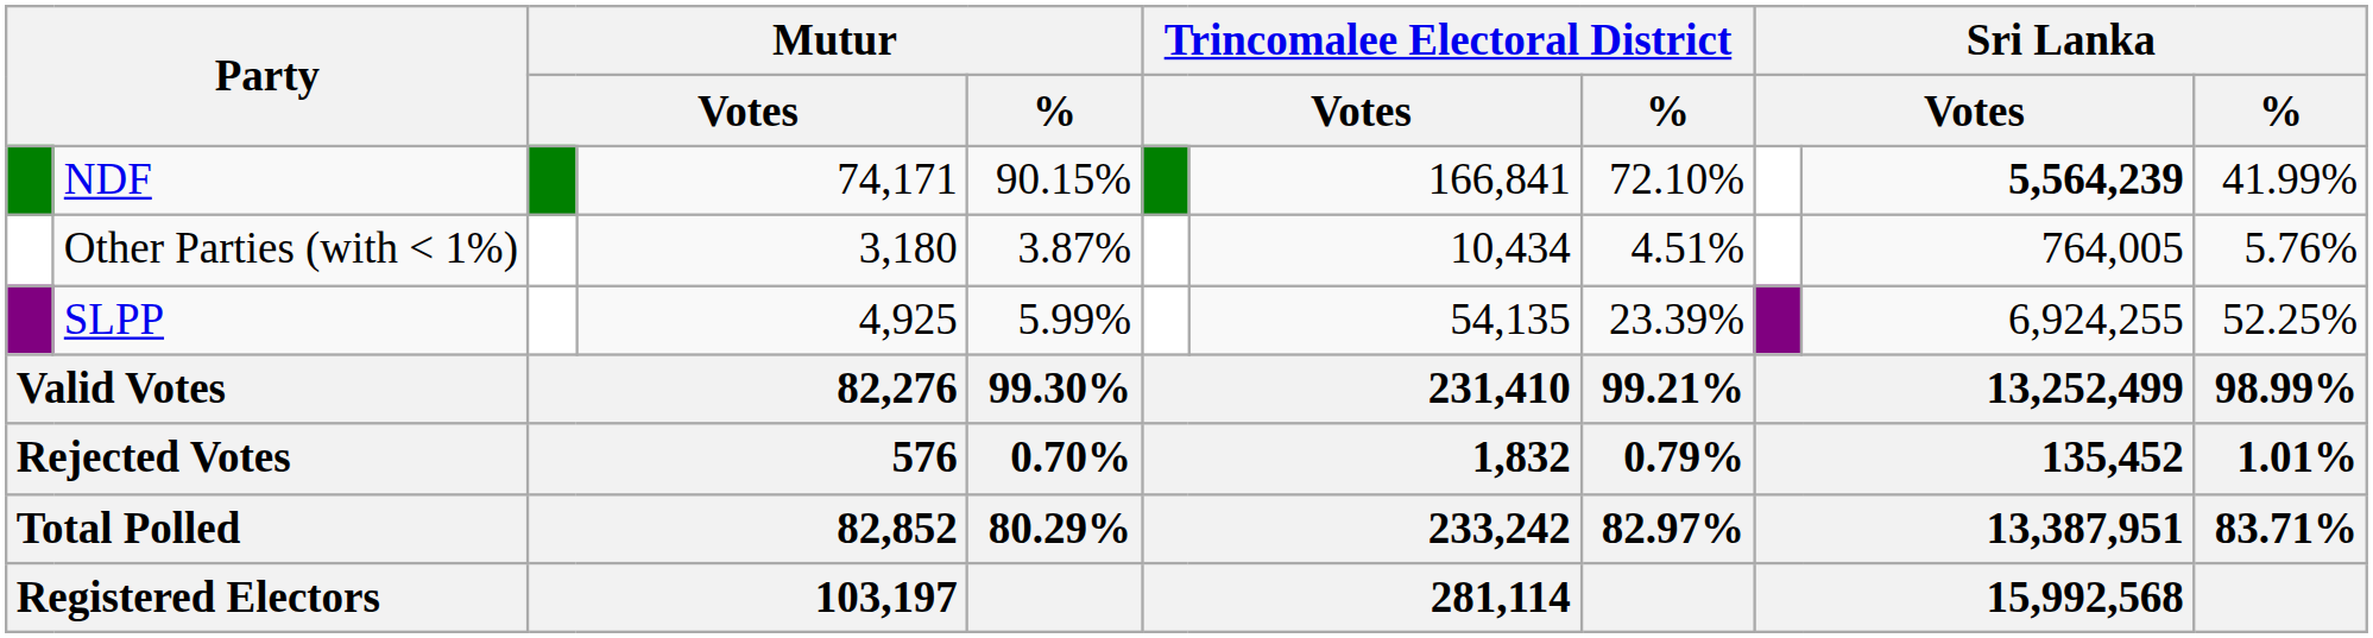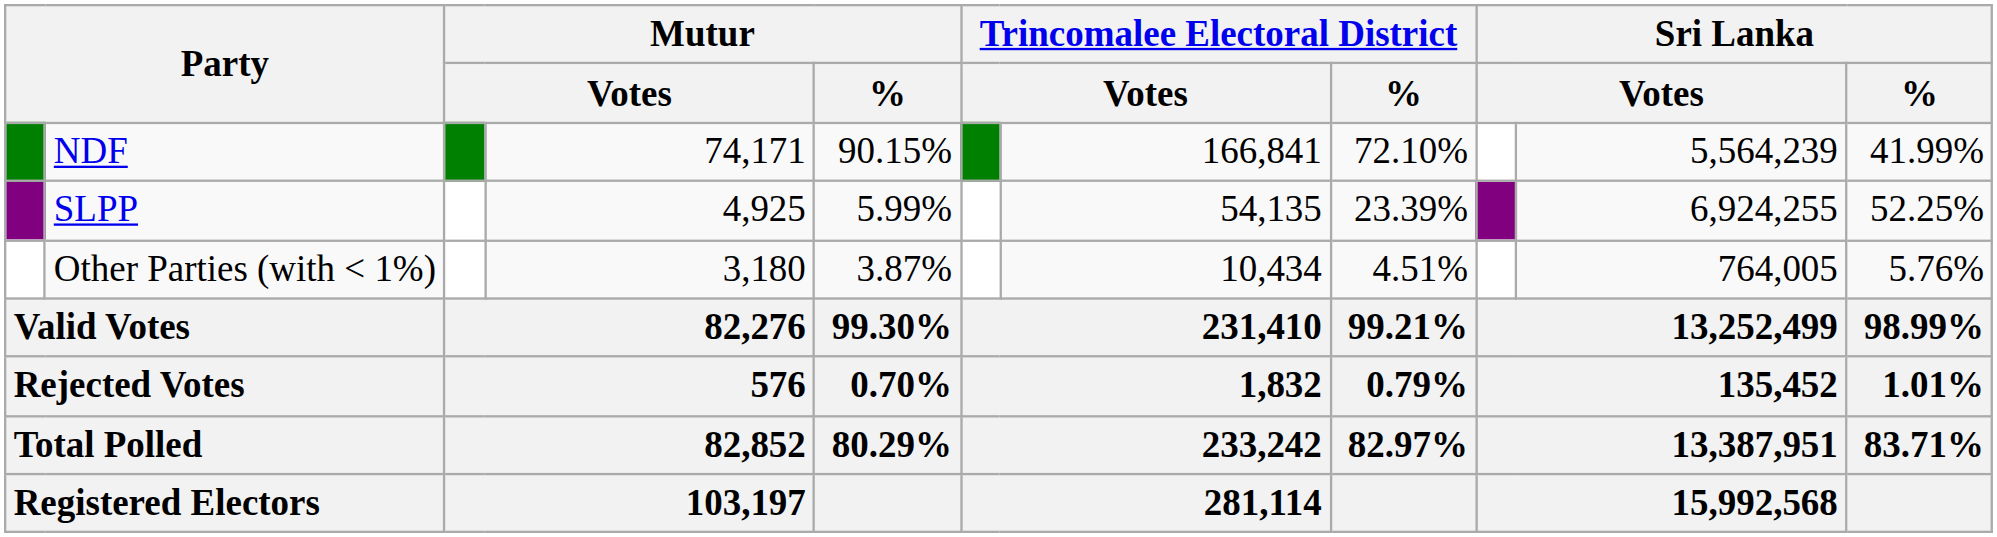 <table class="wikitable">
 <tr>
 <th colspan="2" width="144px"rowspan="2">Party</th>
 <th colspan="3" width="216px">Mutur</th>
 <th colspan="3" width="216px"><a href='#'>Trincomalee Electoral District</a></th>
 <th colspan="3" width="216px">Sri Lanka</th>
 </tr>
 <tr>
 <th colspan="2" width="144px">Votes</th>
 <th>%</th>
 <th colspan="2" width="144px">Votes</th>
 <th>%</th>
 <th colspan="2" width="144px">Votes</th>
 <th>%</th>
 </tr>
 <tr>
 <td style="background-color:green;" width="10px"></td>
 <td style="text-align:left;"><a href='#'>NDF</a></td>
 <td style="background-color:green;" width="10px"></td>
 <td style="text-align:right;">74,171</td>
 <td style="text-align:right;">90.15%</td>
 <td style="background-color:green;" width="10px"></td>
 <td style="text-align:right;">166,841</td>
 <td style="text-align:right;">72.10%</td>
 <td style="background-color:white;" width="10px"></td>
-<td style="text-align:right;"><strong>5,564,239</strong></td>
+<td style="text-align:right;">5,564,239</td>
 <td style="text-align:right;">41.99%</td>
+</tr>
+<tr>
+<td style="background-color:purple;" width="10px"></td>
+<td style="text-align:left;"><a href='#'>SLPP</a></td>
+<td style="background-color:white;" width="10px"></td>
+<td style="text-align:right;">4,925</td>
+<td style="text-align:right;">5.99%</td>
+<td style="background-color:white;" width="10px"></td>
+<td style="text-align:right;">54,135</td>
+<td style="text-align:right;">23.39%</td>
+<td style="background-color:purple;" width="10px"></td>
+<td style="text-align:right;">6,924,255</td>
+<td style="text-align:right;">52.25%</td>
 </tr>
 <tr>
 <td style="background-color:white;" width="10px"></td>
 <td style="text-align:left;">Other Parties (with < 1%)</td>
 <td style="background-color:white;" width="10px"></td>
 <td style="text-align:right;">3,180</td>
 <td style="text-align:right;">3.87%</td>
 <td style="background-color:white;" width="10px"></td>
 <td style="text-align:right;">10,434</td>
 <td style="text-align:right;">4.51%</td>
 <td style="background-color:white;" width="10px"></td>
 <td style="text-align:right;">764,005</td>
 <td style="text-align:right;">5.76%</td>
-</tr>
-<tr>
-<td style="background-color:purple;" width="10px"></td>
-<td style="text-align:left;"><a href='#'>SLPP</a></td>
-<td style="background-color:white;" width="10px"></td>
-<td style="text-align:right;">4,925</td>
-<td style="text-align:right;">5.99%</td>
-<td style="background-color:white;" width="10px"></td>
-<td style="text-align:right;">54,135</td>
-<td style="text-align:right;">23.39%</td>
-<td style="background-color:purple;" width="10px"></td>
-<td style="text-align:right;">6,924,255</td>
-<td style="text-align:right;">52.25%</td>
 </tr>
 <tr>
 <th colspan="2" width="144px"style="text-align:left;">Valid Votes</th>
 <th style="text-align:right;"colspan="2" width="144px">82,276</th>
 <th style="text-align:right;">99.30%</th>
 <th style="text-align:right;"colspan="2" width="144px">231,410</th>
 <th style="text-align:right;">99.21%</th>
 <th style="text-align:right;"colspan="2" width="144px">13,252,499</th>
 <th style="text-align:right;">98.99%</th>
 </tr>
 <tr>
 <th colspan="2" width="144px"style="text-align:left;">Rejected Votes</th>
 <th style="text-align:right;"colspan="2" width="144px">576</th>
 <th style="text-align:right;">0.70%</th>
 <th style="text-align:right;"colspan="2" width="144px">1,832</th>
 <th style="text-align:right;">0.79%</th>
 <th style="text-align:right;"colspan="2" width="144px">135,452</th>
 <th style="text-align:right;">1.01%</th>
 </tr>
 <tr>
 <th colspan="2" width="144px"style="text-align:left;">Total Polled</th>
 <th style="text-align:right;"colspan="2" width="144px">82,852</th>
 <th style="text-align:right;">80.29%</th>
 <th style="text-align:right;"colspan="2" width="144px">233,242</th>
 <th style="text-align:right;">82.97%</th>
 <th style="text-align:right;"colspan="2" width="144px">13,387,951</th>
 <th style="text-align:right;">83.71%</th>
 </tr>
 <tr>
 <th colspan="2" width="144px"style="text-align:left;">Registered Electors</th>
 <th style="text-align:right;"colspan="2" width="144px">103,197</th>
 <th></th>
 <th style="text-align:right;"colspan="2" width="144px">281,114</th>
 <th></th>
 <th style="text-align:right;"colspan="2" width="144px">15,992,568</th>
 <th></th>
 </tr>
 </table>
